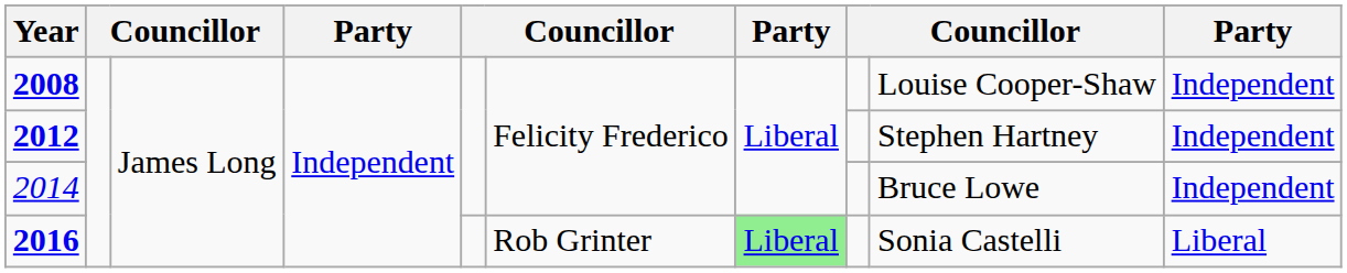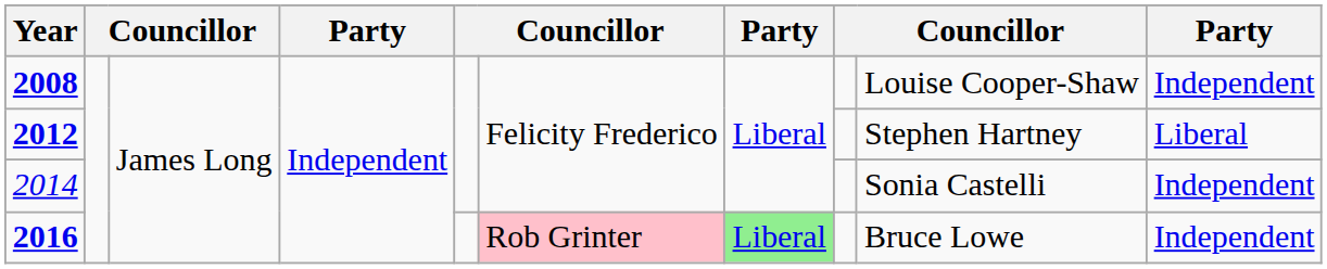 <table class="wikitable">
 <tr>
 <th>Year</th>
 <th colspan="2">Councillor</th>
 <th>Party</th>
 <th colspan="2">Councillor</th>
 <th>Party</th>
 <th colspan="2">Councillor</th>
 <th>Party</th>
 </tr>
 <tr>
 <td><strong><a href='#'>2008</a></strong></td>
 <td rowspan="4" width="1px" > </td>
 <td rowspan="4">James Long</td>
 <td rowspan="4"><a href='#'>Independent</a></td>
 <td rowspan="3" width="1px" > </td>
 <td rowspan="3">Felicity Frederico</td>
 <td rowspan="3"><a href='#'>Liberal</a></td>
 <td rowspan="1" width="1px" > </td>
 <td rowspan="1">Louise Cooper-Shaw</td>
 <td rowspan="1"><a href='#'>Independent</a></td>
 </tr>
 <tr>
 <td><strong><a href='#'>2012</a></strong></td>
 <td rowspan="1" width="1px" > </td>
 <td rowspan="1">Stephen Hartney</td>
-<td rowspan="1"><a href='#'>Independent</a></td>
+<td rowspan="1"><a href='#'>Liberal</a></td>
 </tr>
 <tr>
 <td><em><a href='#'>2014</a></em></td>
 <td rowspan="1" width="1px" > </td>
-<td rowspan="1">Bruce Lowe</td>
+<td rowspan="1">Sonia Castelli</td>
 <td rowspan="1"><a href='#'>Independent</a></td>
 </tr>
 <tr>
 <td><strong><a href='#'>2016</a></strong></td>
 <td rowspan="1" width="1px" > </td>
-<td rowspan="1">Rob Grinter</td>
+<td rowspan="1" style="background: pink;">Rob Grinter</td>
 <td rowspan="1" style="background: lightgreen;"><a href='#'>Liberal</a></td>
 <td rowspan="1" width="1px" > </td>
-<td rowspan="1">Sonia Castelli</td>
-<td rowspan="1"><a href='#'>Liberal</a></td>
+<td rowspan="1">Bruce Lowe</td>
+<td rowspan="1"><a href='#'>Independent</a></td>
 </tr>
 </table>
